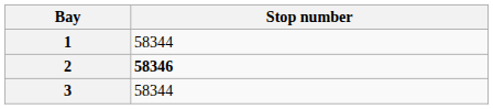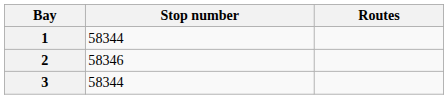 <table class="wikitable" width="500">
 <tr>
 <th>Bay</th>
 <th>Stop number</th>
+<th scope="col">Routes</th>
 </tr>
 <tr>
 <th>1</th>
 <td>58344</td>
+<td></td>
 </tr>
 <tr>
 <th>2</th>
-<td><strong>58346</strong></td>
+<td>58346</td>
+<td></td>
 </tr>
 <tr>
 <th>3</th>
 <td>58344</td>
+<td></td>
 </tr>
 </table>
